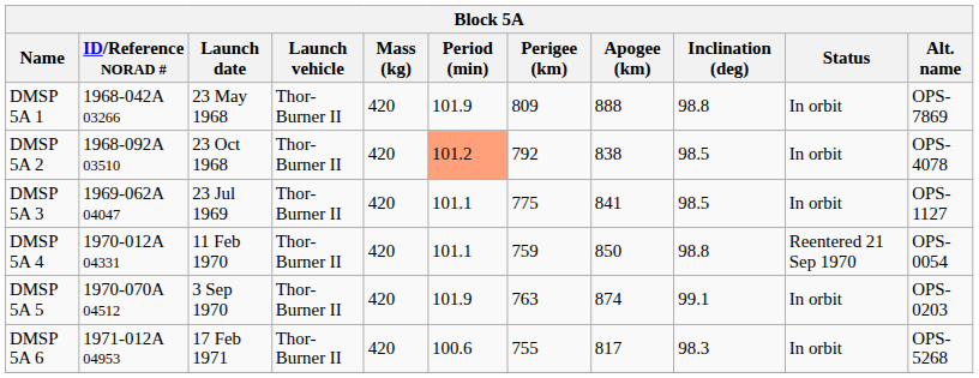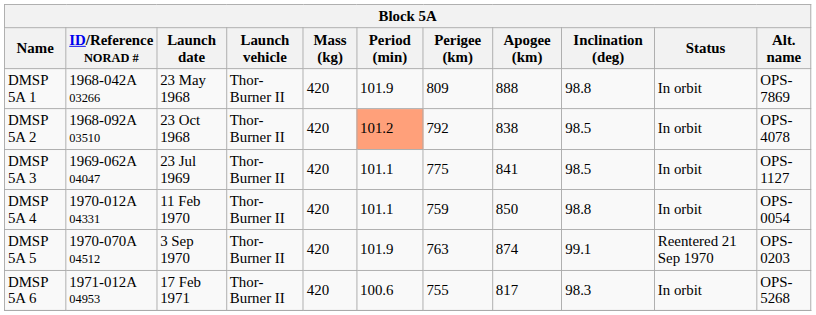 <table class="wikitable collapsible collapsed" border="1">
 <tr>
 <th colspan="11" align="center">Block 5A</th>
 </tr>
 <tr>
 <th>Name</th>
 <th><a href='#'>ID</a>/Reference<br><small>NORAD #</small></th>
 <th>Launch date</th>
 <th>Launch vehicle</th>
 <th>Mass (kg)</th>
 <th>Period (min)</th>
 <th>Perigee (km)</th>
 <th>Apogee (km)</th>
 <th>Inclination (deg)</th>
 <th>Status</th>
 <th>Alt. name</th>
 </tr>
 <tr>
 <td>DMSP 5A 1</td>
 <td>1968-042A<br><small>03266</small></td>
 <td>23 May 1968</td>
 <td>Thor-Burner II</td>
 <td>420</td>
 <td>101.9</td>
 <td>809</td>
 <td>888</td>
 <td>98.8</td>
 <td>In orbit</td>
 <td>OPS-7869</td>
 </tr>
 <tr>
 <td>DMSP 5A 2</td>
 <td>1968-092A<br><small>03510</small></td>
 <td>23 Oct 1968</td>
 <td>Thor-Burner II</td>
 <td>420</td>
 <td style="background: lightsalmon;">101.2</td>
 <td>792</td>
 <td>838</td>
 <td>98.5</td>
 <td>In orbit</td>
 <td>OPS-4078</td>
 </tr>
 <tr>
 <td>DMSP 5A 3</td>
 <td>1969-062A<br><small>04047</small></td>
 <td>23 Jul 1969</td>
 <td>Thor-Burner II</td>
 <td>420</td>
 <td>101.1</td>
 <td>775</td>
 <td>841</td>
 <td>98.5</td>
 <td>In orbit</td>
 <td>OPS-1127</td>
 </tr>
 <tr>
 <td>DMSP 5A 4</td>
 <td>1970-012A<br><small>04331</small></td>
 <td>11 Feb 1970</td>
 <td>Thor-Burner II</td>
 <td>420</td>
 <td>101.1</td>
 <td>759</td>
 <td>850</td>
 <td>98.8</td>
-<td>Reentered 21 Sep 1970</td>
+<td>In orbit</td>
 <td>OPS-0054</td>
 </tr>
 <tr>
 <td>DMSP 5A 5</td>
 <td>1970-070A<br><small>04512</small></td>
 <td>3 Sep 1970</td>
 <td>Thor-Burner II</td>
 <td>420</td>
 <td>101.9</td>
 <td>763</td>
 <td>874</td>
 <td>99.1</td>
-<td>In orbit</td>
+<td>Reentered 21 Sep 1970</td>
 <td>OPS-0203</td>
 </tr>
 <tr>
 <td>DMSP 5A 6</td>
 <td>1971-012A<br><small>04953</small></td>
 <td>17 Feb 1971</td>
 <td>Thor-Burner II</td>
 <td>420</td>
 <td>100.6</td>
 <td>755</td>
 <td>817</td>
 <td>98.3</td>
 <td>In orbit</td>
 <td>OPS-5268</td>
 </tr>
 <tr>
 </tr>
 </table>
